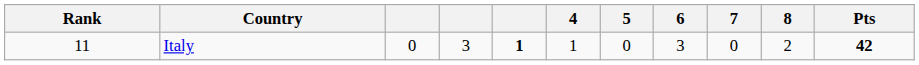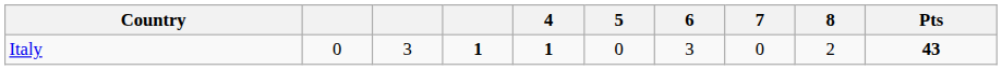 <table class="wikitable" style="width:50%; font-size:90%; text-align:center;">
 <tr>
-<th>Rank</th>
 <th>Country</th>
 <th></th>
 <th></th>
 <th></th>
 <th>4</th>
 <th>5</th>
 <th>6</th>
 <th>7</th>
 <th>8</th>
 <th>Pts</th>
 </tr>
 <tr>
-<td>11</td>
 <td align=left> <a href='#'>Italy</a></td>
 <td>0</td>
 <td>3</td>
 <td><strong>1</strong></td>
-<td>1</td>
+<td><strong>1</strong></td>
 <td>0</td>
 <td>3</td>
 <td>0</td>
 <td>2</td>
-<td><strong>42</strong></td>
+<td><strong>43</strong></td>
 </tr>
 </table>
